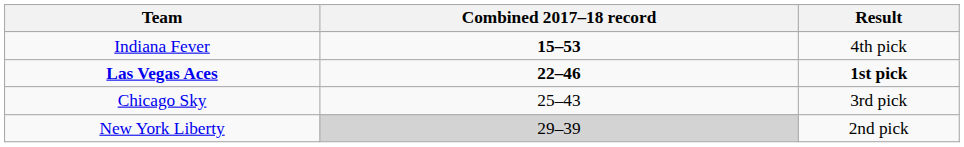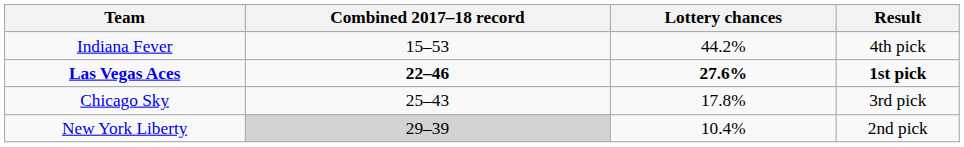 <table class="wikitable sortable" style="text-align: center; width: 70%">
 <tr>
 <th>Team</th>
 <th>Combined 2017–18 record</th>
+<th>Lottery chances</th>
 <th>Result</th>
 </tr>
 <tr>
 <td><a href='#'>Indiana Fever</a></td>
-<td><strong>15–53</strong></td>
+<td>15–53</td>
+<td>44.2%</td>
 <td>4th pick</td>
 </tr>
 <tr>
 <td><strong><a href='#'>Las Vegas Aces</a></strong></td>
 <td><strong>22–46</strong></td>
+<td><strong>27.6%</strong></td>
 <td><strong>1st pick</strong></td>
 </tr>
 <tr>
 <td><a href='#'>Chicago Sky</a></td>
 <td>25–43</td>
+<td>17.8%</td>
 <td>3rd pick</td>
 </tr>
 <tr>
 <td><a href='#'>New York Liberty</a></td>
 <td style="background: lightgrey;">29–39</td>
+<td>10.4%</td>
 <td>2nd pick</td>
 </tr>
 </table>
